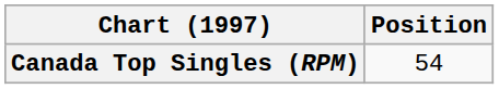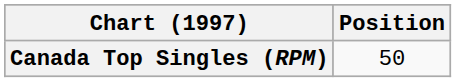 <table class="wikitable plainrowheaders">
 <tr>
 <th>Chart (1997)</th>
 <th>Position</th>
 </tr>
 <tr>
 <th scope="row">Canada Top Singles (<em>RPM</em>)</th>
-<td align="center">54</td>
+<td align="center">50</td>
 </tr>
 </table>
